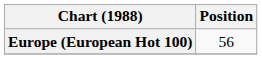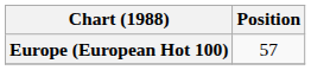 <table class="wikitable sortable plainrowheaders">
 <tr>
 <th>Chart (1988)</th>
 <th align="center">Position</th>
 </tr>
 <tr>
 <th scope="row">Europe (European Hot 100)</th>
-<td align="center">56</td>
+<td align="center">57</td>
 </tr>
 <tr>
 </tr>
 </table>
